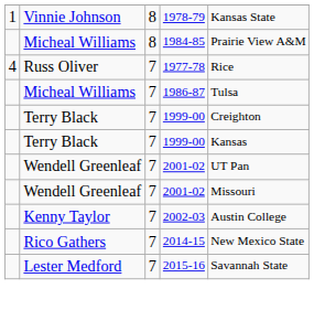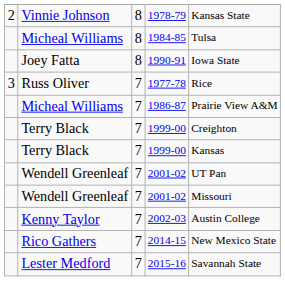 <table class="wikitable">
 <tr>
 </tr>
 <tr>
-<td>1</td>
+<td>2</td>
 <td><a href='#'>Vinnie Johnson</a></td>
 <td>8</td>
 <td style="font-size:80%;"><a href='#'>1978-79</a></td>
 <td style="font-size:80%;">Kansas State</td>
 </tr>
 <tr>
 <td></td>
 <td><a href='#'>Micheal Williams</a></td>
 <td>8</td>
 <td style="font-size:80%;"><a href='#'>1984-85</a></td>
-<td style="font-size:80%;">Prairie View A&M</td>
+<td style="font-size:80%;">Tulsa</td>
 </tr>
 <tr>
-<td>4</td>
+<td></td>
+<td>Joey Fatta</td>
+<td>8</td>
+<td style="font-size:80%;"><a href='#'>1990-91</a></td>
+<td style="font-size:80%;">Iowa State</td>
+</tr>
+<tr>
+<td>3</td>
 <td>Russ Oliver</td>
 <td>7</td>
 <td style="font-size:80%;"><a href='#'>1977-78</a></td>
 <td style="font-size:80%;">Rice</td>
 </tr>
 <tr>
 <td></td>
 <td><a href='#'>Micheal Williams</a></td>
 <td>7</td>
 <td style="font-size:80%;"><a href='#'>1986-87</a></td>
-<td style="font-size:80%;">Tulsa</td>
+<td style="font-size:80%;">Prairie View A&M</td>
 </tr>
 <tr>
 <td></td>
 <td>Terry Black</td>
 <td>7</td>
 <td style="font-size:80%;"><a href='#'>1999-00</a></td>
 <td style="font-size:80%;">Creighton</td>
 </tr>
 <tr>
 <td></td>
 <td>Terry Black</td>
 <td>7</td>
 <td style="font-size:80%;"><a href='#'>1999-00</a></td>
 <td style="font-size:80%;">Kansas</td>
 </tr>
 <tr>
 <td></td>
 <td>Wendell Greenleaf</td>
 <td>7</td>
 <td style="font-size:80%;"><a href='#'>2001-02</a></td>
 <td style="font-size:80%;">UT Pan</td>
 </tr>
 <tr>
 <td></td>
 <td>Wendell Greenleaf</td>
 <td>7</td>
 <td style="font-size:80%;"><a href='#'>2001-02</a></td>
 <td style="font-size:80%;">Missouri</td>
 </tr>
 <tr>
 <td></td>
 <td><a href='#'>Kenny Taylor</a></td>
 <td>7</td>
 <td style="font-size:80%;"><a href='#'>2002-03</a></td>
 <td style="font-size:80%;">Austin College</td>
 </tr>
 <tr>
 <td></td>
 <td><a href='#'>Rico Gathers</a></td>
 <td>7</td>
 <td style="font-size:80%;"><a href='#'>2014-15</a></td>
 <td style="font-size:80%;">New Mexico State</td>
 </tr>
 <tr>
 <td></td>
 <td><a href='#'>Lester Medford</a></td>
 <td>7</td>
 <td style="font-size:80%;"><a href='#'>2015-16</a></td>
 <td style="font-size:80%;">Savannah State</td>
 </tr>
 </table>
